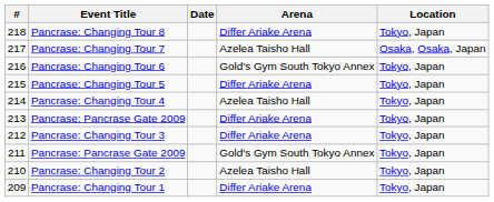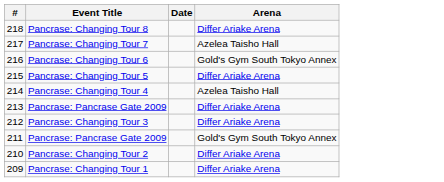 <table class="sortable wikitable succession-box" style="font-size:90%;">
 <tr>
 <th scope="col">#</th>
 <th scope="col">Event Title</th>
 <th scope="col">Date</th>
 <th scope="col">Arena</th>
-<th scope="col">Location</th>
 </tr>
 <tr>
 <td align=center>218</td>
 <td><a href='#'>Pancrase: Changing Tour 8</a></td>
 <td></td>
 <td><a href='#'>Differ Ariake Arena</a></td>
-<td><a href='#'>Tokyo</a>, Japan</td>
 </tr>
 <tr>
 <td align=center>217</td>
 <td><a href='#'>Pancrase: Changing Tour 7</a></td>
 <td></td>
 <td>Azelea Taisho Hall</td>
-<td><a href='#'>Osaka</a>, <a href='#'>Osaka</a>, Japan</td>
 </tr>
 <tr>
 <td align=center>216</td>
 <td><a href='#'>Pancrase: Changing Tour 6</a></td>
 <td></td>
 <td>Gold's Gym South Tokyo Annex</td>
-<td><a href='#'>Tokyo</a>, Japan</td>
 </tr>
 <tr>
 <td align=center>215</td>
 <td><a href='#'>Pancrase: Changing Tour 5</a></td>
 <td></td>
 <td><a href='#'>Differ Ariake Arena</a></td>
-<td><a href='#'>Tokyo</a>, Japan</td>
 </tr>
 <tr>
 <td align=center>214</td>
 <td><a href='#'>Pancrase: Changing Tour 4</a></td>
 <td></td>
 <td>Azelea Taisho Hall</td>
-<td><a href='#'>Tokyo</a>, Japan</td>
 </tr>
 <tr>
 <td align=center>213</td>
 <td><a href='#'>Pancrase: Pancrase Gate 2009</a></td>
 <td></td>
 <td><a href='#'>Differ Ariake Arena</a></td>
-<td><a href='#'>Tokyo</a>, Japan</td>
 </tr>
 <tr>
 <td align=center>212</td>
 <td><a href='#'>Pancrase: Changing Tour 3</a></td>
 <td></td>
 <td><a href='#'>Differ Ariake Arena</a></td>
-<td><a href='#'>Tokyo</a>, Japan</td>
 </tr>
 <tr>
 <td align=center>211</td>
 <td><a href='#'>Pancrase: Pancrase Gate 2009</a></td>
 <td></td>
 <td>Gold's Gym South Tokyo Annex</td>
-<td><a href='#'>Tokyo</a>, Japan</td>
 </tr>
 <tr>
 <td align=center>210</td>
 <td><a href='#'>Pancrase: Changing Tour 2</a></td>
 <td></td>
-<td>Azelea Taisho Hall</td>
-<td><a href='#'>Tokyo</a>, Japan</td>
+<td><a href='#'>Differ Ariake Arena</a></td>
 </tr>
 <tr>
 <td align=center>209</td>
 <td><a href='#'>Pancrase: Changing Tour 1</a></td>
 <td></td>
 <td><a href='#'>Differ Ariake Arena</a></td>
-<td><a href='#'>Tokyo</a>, Japan</td>
 </tr>
 </table>
